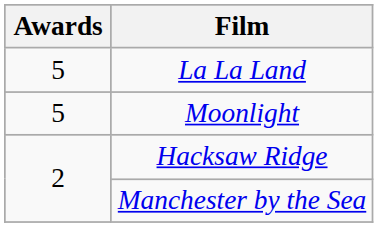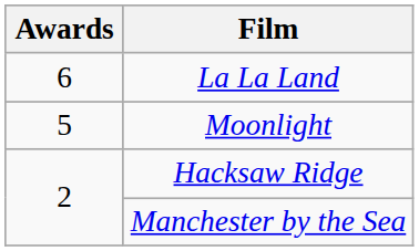 <table class="wikitable plainrowheaders" style="text-align: center;">
 <tr>
 <th scope="col" width="55">Awards</th>
 <th scope="col" align="center">Film</th>
 </tr>
 <tr>
-<td scope="row" style="text-align:center">5</td>
+<td scope="row" style="text-align:center">6</td>
 <td><em><a href='#'>La La Land</a></em></td>
 </tr>
 <tr>
 <td scope="row" style="text-align:center">5</td>
 <td><em><a href='#'>Moonlight</a></em></td>
 </tr>
 <tr>
 <td scope="row" rowspan="2" style="text-align:center;">2</td>
 <td><em><a href='#'>Hacksaw Ridge</a></em></td>
 </tr>
 <tr>
 <td><em><a href='#'>Manchester by the Sea</a></em></td>
 </tr>
 </table>
